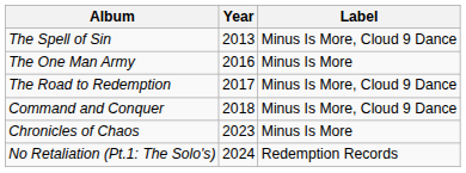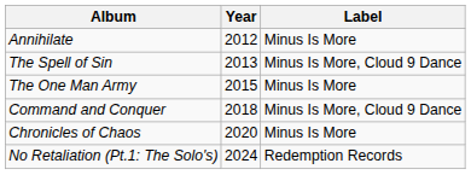 <table class="wikitable">
 <tr>
 <th>Album</th>
 <th>Year</th>
 <th>Label</th>
+</tr>
+<tr>
+<td><em>Annihilate</em></td>
+<td>2012</td>
+<td>Minus Is More</td>
 </tr>
 <tr>
 <td><em>The Spell of Sin</em></td>
 <td>2013</td>
 <td>Minus Is More, Cloud 9 Dance</td>
 </tr>
 <tr>
 <td><em>The One Man Army</em></td>
-<td>2016</td>
+<td>2015</td>
 <td>Minus Is More</td>
-</tr>
-<tr>
-<td><em>The Road to Redemption</em></td>
-<td>2017</td>
-<td>Minus Is More, Cloud 9 Dance</td>
 </tr>
 <tr>
 <td><em>Command and Conquer</em></td>
 <td>2018</td>
 <td>Minus Is More, Cloud 9 Dance</td>
 </tr>
 <tr>
 <td><em>Chronicles of Chaos</em></td>
-<td>2023</td>
+<td>2020</td>
 <td>Minus Is More</td>
 </tr>
 <tr>
 <td><em>No Retaliation (Pt.1: The Solo's)</em></td>
 <td>2024</td>
 <td>Redemption Records</td>
 </tr>
 </table>
